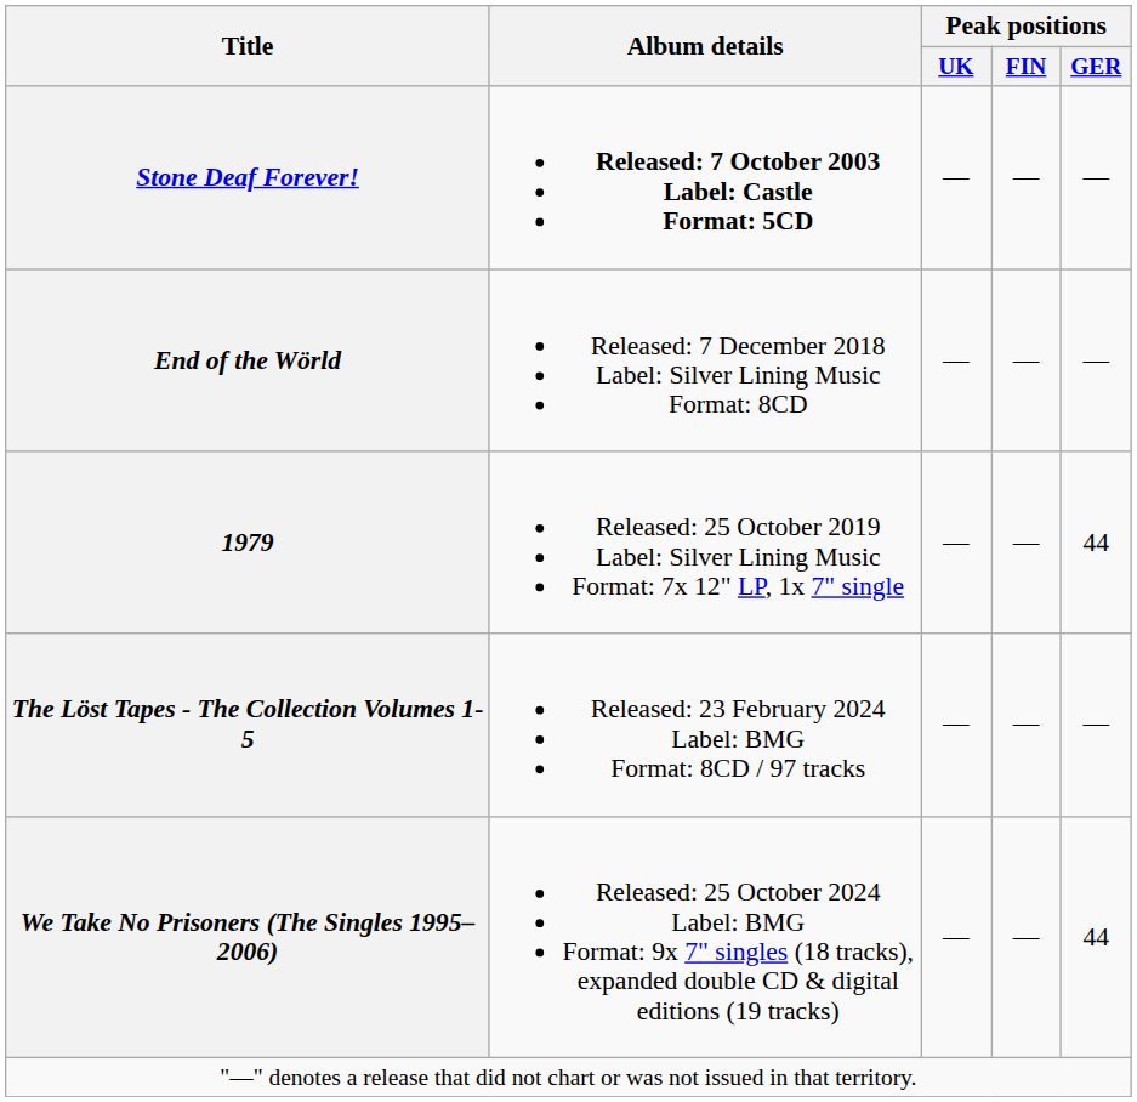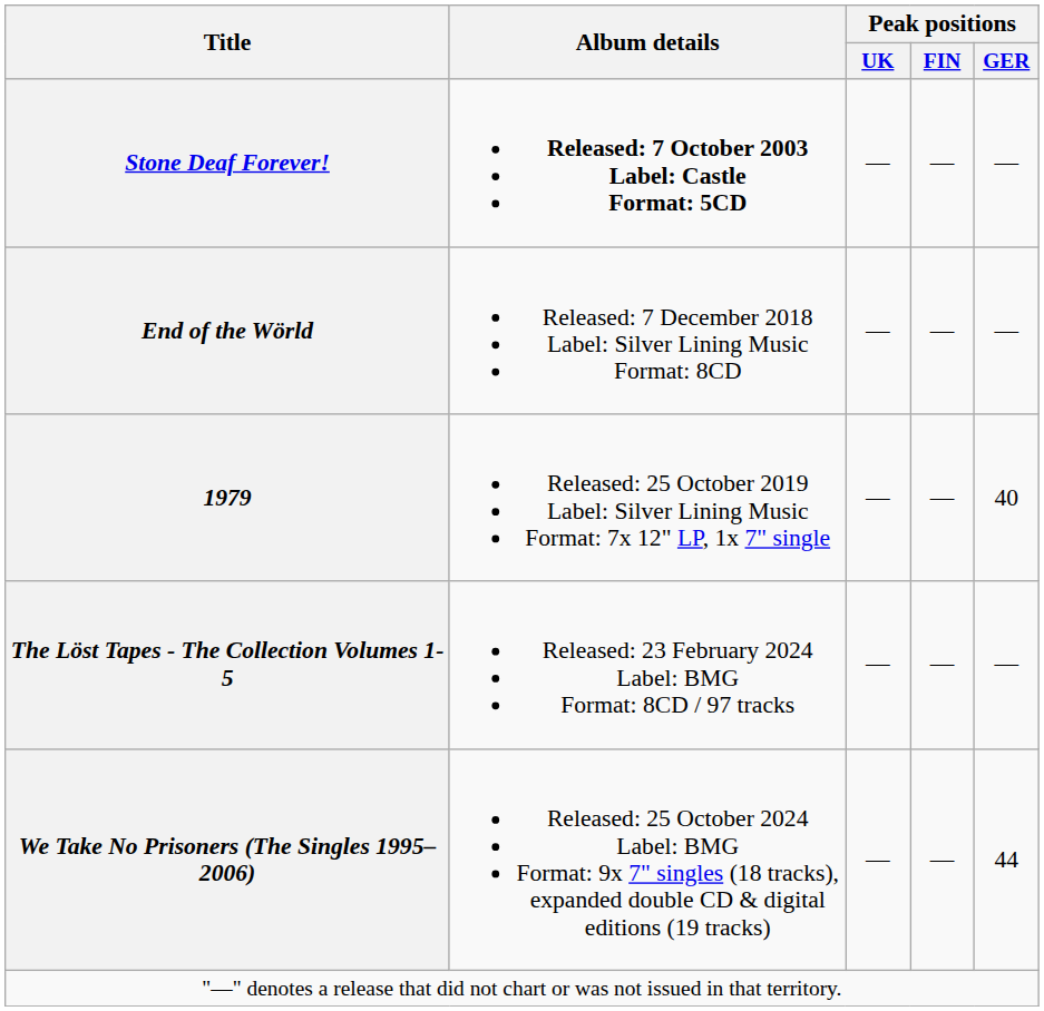 <table class="wikitable plainrowheaders" style="text-align:center;">
 <tr>
 <th scope="col" rowspan="2" style="width:18em;">Title</th>
 <th scope="col" rowspan="2" style="width:16em;">Album details</th>
 <th scope="col" colspan="3">Peak positions</th>
 </tr>
 <tr>
 <th scope="col" style="width:2.5em;font-size:90%;"><a href='#'>UK</a><br></th>
 <th scope="col" style="width:2.5em;font-size:90%;"><a href='#'>FIN</a><br></th>
 <th scope="col" style="width:2.5em;font-size:90%;"><a href='#'>GER</a><br></th>
 </tr>
 <tr>
 <th scope="row"><em><a href='#'>Stone Deaf Forever!</a></em></th>
 <td><strong><br><ul><li>Released: 7 October 2003</li><li>Label: Castle</li><li>Format: 5CD</li></ul></strong></td>
 <td>—</td>
 <td>—</td>
 <td>—</td>
 </tr>
 <tr>
 <th scope="row"><em>End of the Wörld</em></th>
 <td><br><ul><li>Released: 7 December 2018</li><li>Label: Silver Lining Music</li><li>Format: 8CD</li></ul></td>
 <td>—</td>
 <td>—</td>
 <td>—</td>
 </tr>
 <tr>
 <th scope="row"><em>1979</em></th>
 <td><br><ul><li>Released: 25 October 2019</li><li>Label: Silver Lining Music</li><li>Format: 7x 12" <a href='#'>LP</a>, 1x <a href='#'>7" single</a></li></ul></td>
 <td>—</td>
 <td>—</td>
-<td>44</td>
+<td>40</td>
 </tr>
 <tr>
 <th scope="row"><em>The Löst Tapes - The Collection Volumes 1-5</em></th>
 <td><br><ul><li>Released: 23 February 2024</li><li>Label: BMG</li><li>Format: 8CD / 97 tracks</li></ul></td>
 <td>—</td>
 <td>—</td>
 <td>—</td>
 </tr>
 <tr>
 <th scope="row"><em>We Take No Prisoners (The Singles 1995–2006)</em></th>
 <td><br><ul><li>Released: 25 October 2024</li><li>Label: BMG</li><li>Format: 9x <a href='#'>7" singles</a> (18 tracks), expanded double CD & digital editions (19 tracks)</li></ul></td>
 <td>—</td>
 <td>—</td>
 <td>44</td>
 </tr>
 <tr>
 <td colspan="7" style="font-size:90%">"—" denotes a release that did not chart or was not issued in that territory.</td>
 </tr>
 </table>
